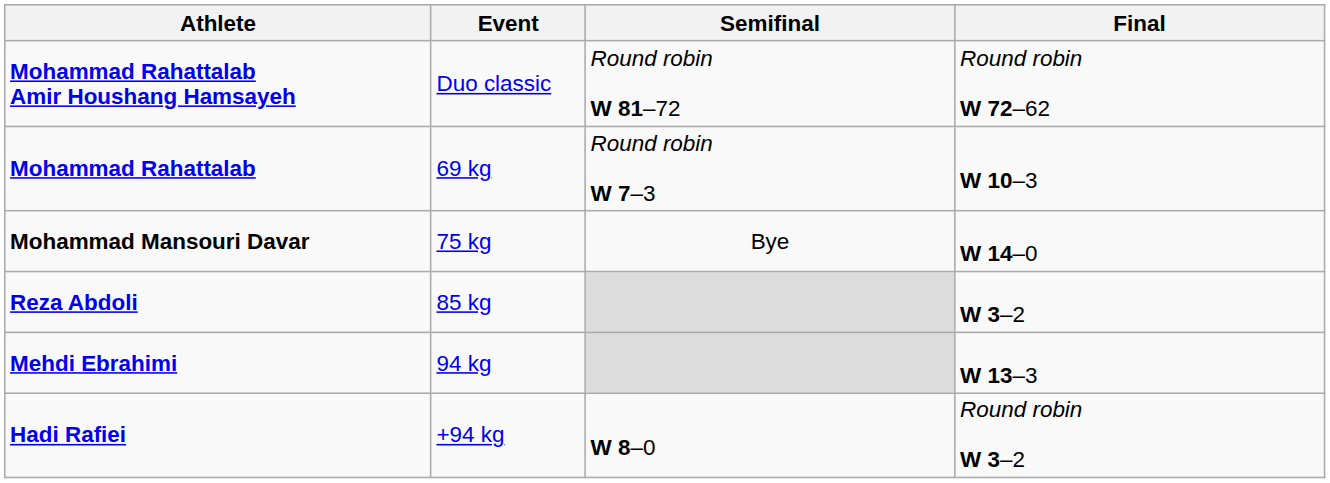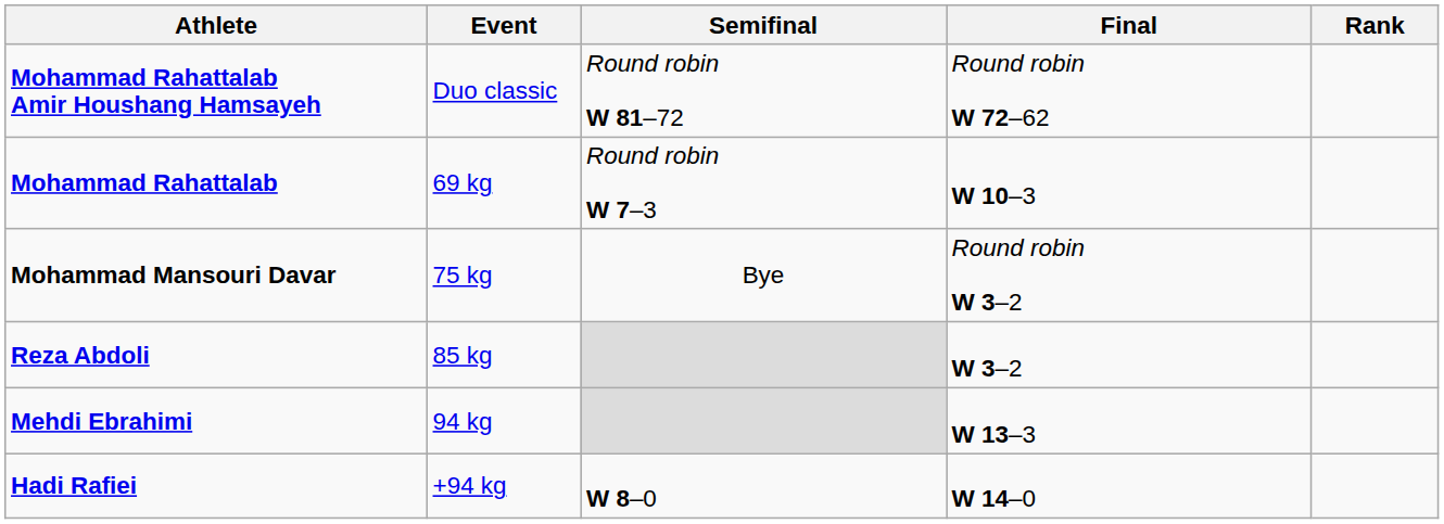 <table class="wikitable" width="67%" style="text-align:left; font-size:90%">
 <tr>
 <th width="15%">Athlete</th>
 <th width="5%">Event</th>
 <th width="13%">Semifinal</th>
 <th width="13%">Final</th>
+<th width="4%">Rank</th>
 </tr>
 <tr>
 <td><strong><a href='#'>Mohammad Rahattalab</a><br><a href='#'>Amir Houshang Hamsayeh</a></strong></td>
 <td><a href='#'>Duo classic</a></td>
 <td><em>Round robin</em><br><br><strong>W</strong> <strong>81</strong>–72</td>
 <td><em>Round robin</em><br><br><strong>W</strong> <strong>72</strong>–62</td>
+<td align=center></td>
 </tr>
 <tr>
 <td><strong><a href='#'>Mohammad Rahattalab</a></strong></td>
 <td><a href='#'>69 kg</a></td>
 <td><em>Round robin</em><br><br><strong>W</strong> <strong>7</strong>–3</td>
 <td><br><strong>W</strong> <strong>10</strong>–3</td>
+<td align=center></td>
 </tr>
 <tr>
 <td><strong>Mohammad Mansouri Davar</strong></td>
 <td><a href='#'>75 kg</a></td>
 <td align=center>Bye</td>
-<td><br><strong>W</strong> <strong>14</strong>–0</td>
+<td><em>Round robin</em><br><br><strong>W</strong> <strong>3</strong>–2</td>
+<td align=center></td>
 </tr>
 <tr>
 <td><strong><a href='#'>Reza Abdoli</a></strong></td>
 <td><a href='#'>85 kg</a></td>
 <td bgcolor=#DCDCDC></td>
 <td><br><strong>W</strong> <strong>3</strong>–2</td>
+<td align=center></td>
 </tr>
 <tr>
 <td><strong><a href='#'>Mehdi Ebrahimi</a></strong></td>
 <td><a href='#'>94 kg</a></td>
 <td bgcolor=#DCDCDC></td>
 <td><br><strong>W</strong> <strong>13</strong>–3</td>
+<td align=center></td>
 </tr>
 <tr>
 <td><strong><a href='#'>Hadi Rafiei</a></strong></td>
 <td><a href='#'>+94 kg</a></td>
 <td><br><strong>W</strong> <strong>8</strong>–0</td>
-<td><em>Round robin</em><br><br><strong>W</strong> <strong>3</strong>–2</td>
+<td><br><strong>W</strong> <strong>14</strong>–0</td>
+<td align=center></td>
 </tr>
 </table>
